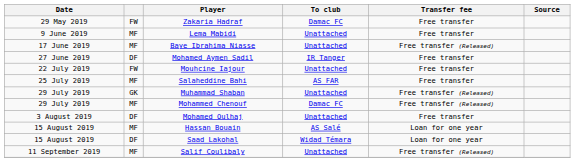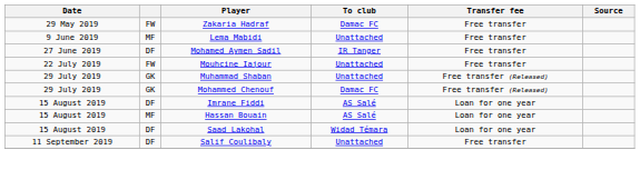 <table class="wikitable sortable" style="width:70%; text-align:center; font-size:85%; text-align:centre;">
 <tr>
 <th>Date</th>
 <th></th>
 <th>Player</th>
 <th>To club</th>
 <th>Transfer fee</th>
 <th>Source</th>
 </tr>
 <tr>
 <td>29 May 2019</td>
 <td>FW</td>
 <td> <a href='#'>Zakaria Hadraf</a></td>
 <td> <a href='#'>Damac FC</a></td>
 <td>Free transfer</td>
 <td></td>
 </tr>
 <tr>
 <td>9 June 2019</td>
 <td>MF</td>
 <td> <a href='#'>Lema Mabidi</a></td>
 <td><a href='#'>Unattached</a></td>
 <td>Free transfer</td>
 <td></td>
 </tr>
 <tr>
-<td>17 June 2019</td>
-<td>MF</td>
-<td> <a href='#'>Baye Ibrahima Niasse</a></td>
-<td><a href='#'>Unattached</a></td>
-<td>Free transfer <small><em>(Released)</em></small></td>
-<td></td>
-</tr>
-<tr>
 <td>27 June 2019</td>
 <td>DF</td>
 <td> <a href='#'>Mohamed Aymen Sadil</a></td>
 <td><a href='#'>IR Tanger</a></td>
 <td>Free transfer</td>
 <td></td>
 </tr>
 <tr>
 <td>22 July 2019</td>
 <td>FW</td>
 <td> <a href='#'>Mouhcine Iajour</a></td>
 <td><a href='#'>Unattached</a></td>
 <td>Free transfer</td>
 <td></td>
 </tr>
 <tr>
-<td>25 July 2019</td>
-<td>MF</td>
-<td> <a href='#'>Salaheddine Bahi</a></td>
-<td><a href='#'>AS FAR</a></td>
-<td>Free transfer</td>
-<td></td>
-</tr>
-<tr>
 <td>29 July 2019</td>
 <td>GK</td>
 <td> <a href='#'>Muhammad Shaban</a></td>
 <td><a href='#'>Unattached</a></td>
 <td>Free transfer <small><em>(Released)</em></small></td>
 <td></td>
 </tr>
 <tr>
 <td>29 July 2019</td>
-<td>MF</td>
+<td>GK</td>
 <td> <a href='#'>Mohammed Chenouf</a></td>
 <td> <a href='#'>Damac FC</a></td>
 <td>Free transfer <small><em>(Released)</em></small></td>
 <td></td>
 </tr>
 <tr>
-<td>3 August 2019</td>
+<td>15 August 2019</td>
 <td>DF</td>
-<td> <a href='#'>Mohamed Oulhaj</a></td>
-<td><a href='#'>Unattached</a></td>
-<td>Free transfer</td>
+<td> <a href='#'>Imrane Fiddi</a></td>
+<td><a href='#'>AS Salé</a></td>
+<td>Loan for one year</td>
 <td></td>
 </tr>
 <tr>
 <td>15 August 2019</td>
 <td>MF</td>
 <td> <a href='#'>Hassan Bouain</a></td>
 <td><a href='#'>AS Salé</a></td>
 <td>Loan for one year</td>
 <td></td>
 </tr>
 <tr>
 <td>15 August 2019</td>
 <td>DF</td>
 <td> <a href='#'>Saad Lakohal</a></td>
 <td><a href='#'>Widad Témara</a></td>
 <td>Loan for one year</td>
 <td></td>
 </tr>
 <tr>
 <td>11 September 2019</td>
-<td>MF</td>
+<td>DF</td>
 <td> <a href='#'>Salif Coulibaly</a></td>
 <td><a href='#'>Unattached</a></td>
-<td>Free transfer <small><em>(Released)</em></small></td>
+<td>Free transfer</td>
 <td></td>
 </tr>
 <tr>
 </tr>
 </table>
